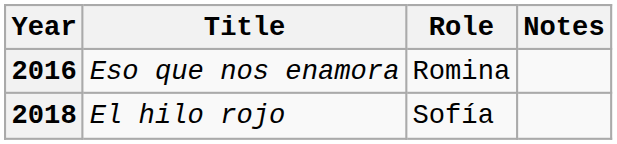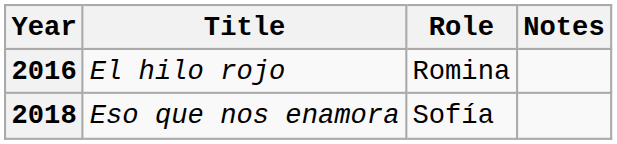 <table class="wikitable plainrowheaders sortable">
 <tr>
 <th scope="col">Year</th>
 <th scope="col">Title</th>
 <th scope="col" class="unsortable">Role</th>
 <th scope="col" class="unsortable">Notes</th>
 </tr>
 <tr>
 <th scope="row">2016</th>
-<td><em>Eso que nos enamora</em></td>
+<td data-sort-value="Hilo rojo, El"><em>El hilo rojo</em></td>
 <td>Romina</td>
 <td></td>
 </tr>
 <tr>
 <th scope="row">2018</th>
-<td data-sort-value="Hilo rojo, El"><em>El hilo rojo</em></td>
+<td><em>Eso que nos enamora</em></td>
 <td>Sofía</td>
 <td></td>
 </tr>
 </table>
